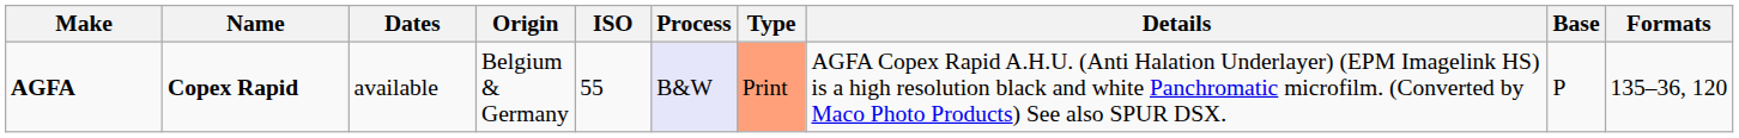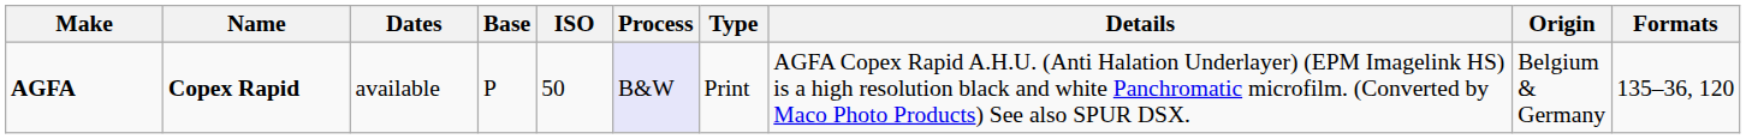 <table class="wikitable">
 <tr>
 <th scope="col" style="width: 100px;">Make</th>
 <th scope="col" style="width: 120px;">Name</th>
 <th scope="col" style="width: 80px;">Dates</th>
-<th scope="col" style="width: 60px;">Origin</th>
+<th scope="col" style="width: 30px;">Base</th>
 <th scope="col" style="width: 45px;">ISO</th>
 <th scope="col" style="width: 40px;">Process</th>
 <th scope="col" style="width: 40px;">Type</th>
 <th scope="col" style="width: 500px;">Details</th>
-<th scope="col" style="width: 30px;">Base</th>
+<th scope="col" style="width: 60px;">Origin</th>
 <th scope="col" style="width: 80px;">Formats</th>
 </tr>
 <tr>
 <td><strong>AGFA</strong></td>
 <td><strong>Copex Rapid</strong></td>
 <td>available</td>
+<td>P</td>
+<td>50</td>
+<td style="background: lavender;">B&W</td>
+<td>Print</td>
+<td>AGFA Copex Rapid A.H.U. (Anti Halation Underlayer) (EPM Imagelink HS) is a high resolution black and white <a href='#'>Panchromatic</a> microfilm. (Converted by <a href='#'>Maco Photo Products</a>) See also SPUR DSX.</td>
 <td>Belgium & Germany</td>
-<td>55</td>
-<td style="background: lavender;">B&W</td>
-<td style="background: lightsalmon;">Print</td>
-<td>AGFA Copex Rapid A.H.U. (Anti Halation Underlayer) (EPM Imagelink HS) is a high resolution black and white <a href='#'>Panchromatic</a> microfilm. (Converted by <a href='#'>Maco Photo Products</a>) See also SPUR DSX.</td>
-<td>P</td>
 <td>135–36, 120</td>
 </tr>
 </table>
